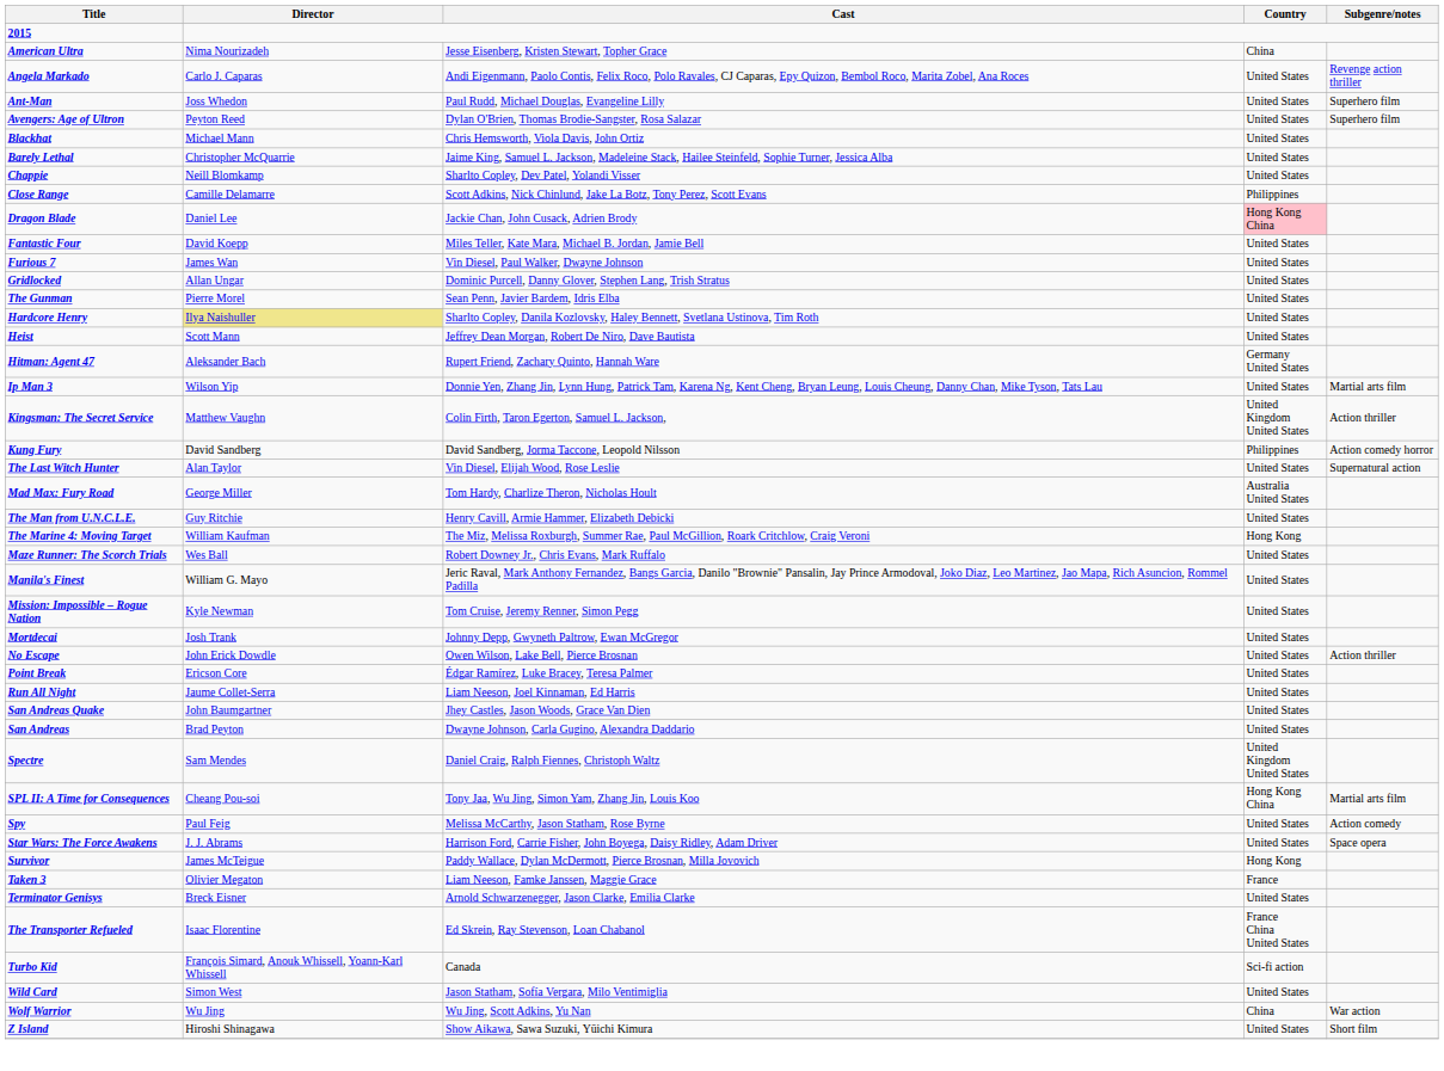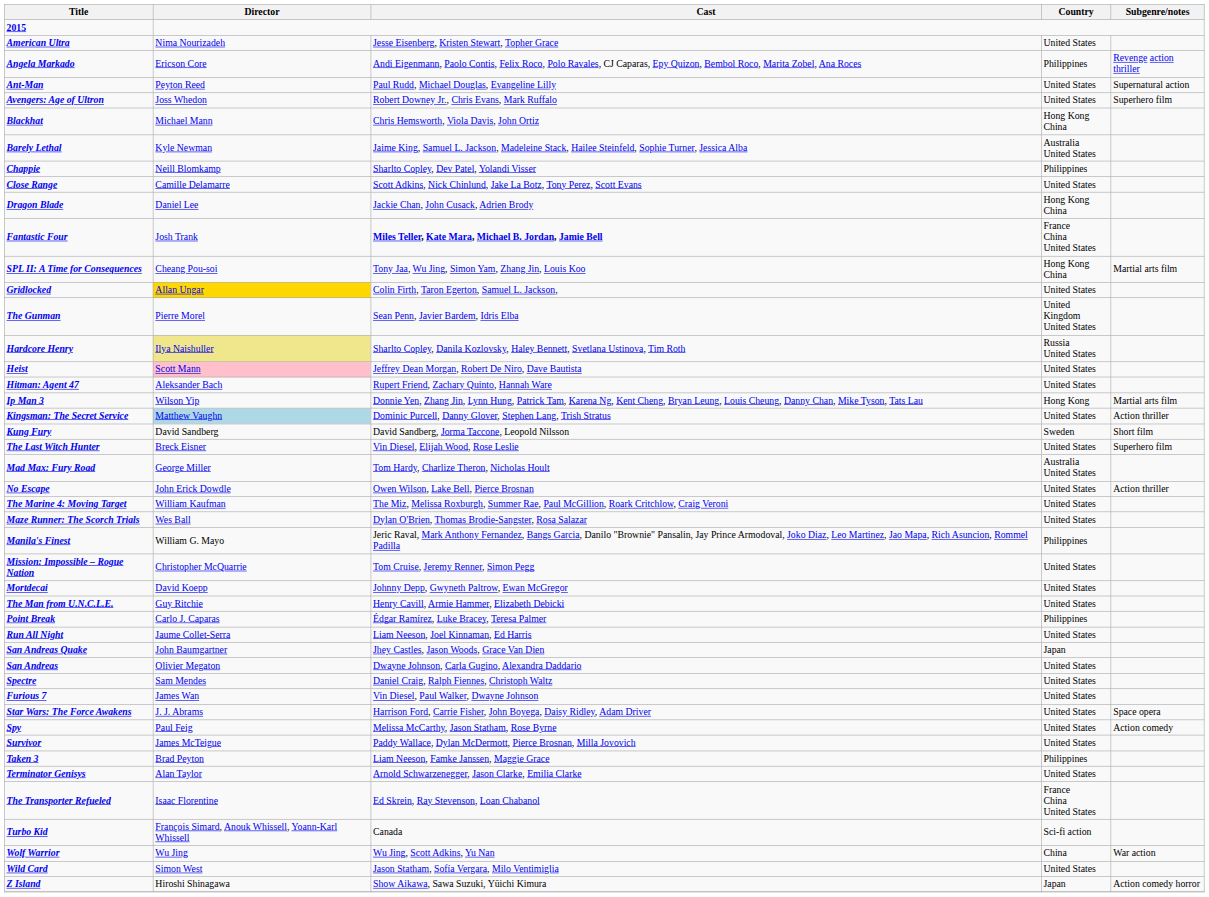 <table class="wikitable sortable">
 <tr>
 <th>Title</th>
 <th>Director</th>
 <th>Cast</th>
 <th>Country</th>
 <th>Subgenre/notes</th>
 </tr>
 <tr>
 <td><strong><a href='#'>2015</a></strong></td>
 </tr>
 <tr>
 <td><strong><em><a href='#'>American Ultra</a></em></strong></td>
 <td><a href='#'>Nima Nourizadeh</a></td>
 <td><a href='#'>Jesse Eisenberg</a>, <a href='#'>Kristen Stewart</a>, <a href='#'>Topher Grace</a></td>
-<td>China</td>
+<td>United States</td>
 <td></td>
 </tr>
 <tr>
 <td><strong><em><a href='#'>Angela Markado</a></em></strong></td>
-<td><a href='#'>Carlo J. Caparas</a></td>
+<td><a href='#'>Ericson Core</a></td>
 <td><a href='#'>Andi Eigenmann</a>, <a href='#'>Paolo Contis</a>, <a href='#'>Felix Roco</a>, <a href='#'>Polo Ravales</a>, CJ Caparas, <a href='#'>Epy Quizon</a>, <a href='#'>Bembol Roco</a>, <a href='#'>Marita Zobel</a>, <a href='#'>Ana Roces</a></td>
-<td>United States</td>
+<td>Philippines</td>
 <td><a href='#'>Revenge</a> <a href='#'>action thriller</a></td>
 </tr>
 <tr>
 <td><strong><em><a href='#'>Ant-Man</a></em></strong></td>
-<td><a href='#'>Joss Whedon</a></td>
+<td><a href='#'>Peyton Reed</a></td>
 <td><a href='#'>Paul Rudd</a>, <a href='#'>Michael Douglas</a>, <a href='#'>Evangeline Lilly</a></td>
 <td>United States</td>
-<td>Superhero film</td>
+<td>Supernatural action</td>
 </tr>
 <tr>
 <td><strong><em><a href='#'>Avengers: Age of Ultron</a></em></strong></td>
-<td><a href='#'>Peyton Reed</a></td>
-<td><a href='#'>Dylan O'Brien</a>, <a href='#'>Thomas Brodie-Sangster</a>, <a href='#'>Rosa Salazar</a></td>
+<td><a href='#'>Joss Whedon</a></td>
+<td><a href='#'>Robert Downey Jr.</a>, <a href='#'>Chris Evans</a>, <a href='#'>Mark Ruffalo</a></td>
 <td>United States</td>
 <td>Superhero film</td>
 </tr>
 <tr>
 <td><strong><em><a href='#'>Blackhat</a></em></strong></td>
 <td><a href='#'>Michael Mann</a></td>
 <td><a href='#'>Chris Hemsworth</a>, <a href='#'>Viola Davis</a>, <a href='#'>John Ortiz</a></td>
-<td>United States</td>
+<td>Hong Kong<br>China</td>
 <td></td>
 </tr>
 <tr>
 <td><strong><em><a href='#'>Barely Lethal</a></em></strong></td>
-<td><a href='#'>Christopher McQuarrie</a></td>
+<td><a href='#'>Kyle Newman</a></td>
 <td><a href='#'>Jaime King</a>, <a href='#'>Samuel L. Jackson</a>, <a href='#'>Madeleine Stack</a>, <a href='#'>Hailee Steinfeld</a>, <a href='#'>Sophie Turner</a>, <a href='#'>Jessica Alba</a></td>
-<td>United States</td>
+<td>Australia<br>United States</td>
 <td></td>
 </tr>
 <tr>
 <td><strong><em><a href='#'>Chappie</a></em></strong></td>
 <td><a href='#'>Neill Blomkamp</a></td>
 <td><a href='#'>Sharlto Copley</a>, <a href='#'>Dev Patel</a>, <a href='#'>Yolandi Visser</a></td>
-<td>United States</td>
+<td>Philippines</td>
 <td></td>
 </tr>
 <tr>
 <td><strong><em><a href='#'>Close Range</a></em></strong></td>
 <td><a href='#'>Camille Delamarre</a></td>
 <td><a href='#'>Scott Adkins</a>, <a href='#'>Nick Chinlund</a>, <a href='#'>Jake La Botz</a>, <a href='#'>Tony Perez</a>, <a href='#'>Scott Evans</a></td>
-<td>Philippines</td>
+<td>United States</td>
 <td></td>
 </tr>
 <tr>
 <td><strong><em><a href='#'>Dragon Blade</a></em></strong></td>
 <td><a href='#'>Daniel Lee</a></td>
 <td><a href='#'>Jackie Chan</a>, <a href='#'>John Cusack</a>, <a href='#'>Adrien Brody</a></td>
-<td style="background: pink;">Hong Kong<br>China</td>
+<td>Hong Kong<br>China</td>
 <td></td>
 </tr>
 <tr>
 <td><strong><em><a href='#'>Fantastic Four</a></em></strong></td>
-<td><a href='#'>David Koepp</a></td>
-<td><a href='#'>Miles Teller</a>, <a href='#'>Kate Mara</a>, <a href='#'>Michael B. Jordan</a>, <a href='#'>Jamie Bell</a></td>
-<td>United States</td>
+<td><a href='#'>Josh Trank</a></td>
+<td><strong><a href='#'>Miles Teller</a>, <a href='#'>Kate Mara</a>, <a href='#'>Michael B. Jordan</a>, <a href='#'>Jamie Bell</a></strong></td>
+<td>France<br>China<br>United States</td>
 <td></td>
 </tr>
 <tr>
-<td><strong><em><a href='#'>Furious 7</a></em></strong></td>
-<td><a href='#'>James Wan</a></td>
-<td><a href='#'>Vin Diesel</a>, <a href='#'>Paul Walker</a>, <a href='#'>Dwayne Johnson</a></td>
-<td>United States</td>
-<td></td>
+<td><strong><em><a href='#'>SPL II: A Time for Consequences</a></em></strong></td>
+<td><a href='#'>Cheang Pou-soi</a></td>
+<td><a href='#'>Tony Jaa</a>, <a href='#'>Wu Jing</a>, <a href='#'>Simon Yam</a>, <a href='#'>Zhang Jin</a>, <a href='#'>Louis Koo</a></td>
+<td>Hong Kong<br>China</td>
+<td>Martial arts film</td>
 </tr>
 <tr>
 <td><strong><em><a href='#'>Gridlocked</a></em></strong></td>
-<td><a href='#'>Allan Ungar</a></td>
-<td><a href='#'>Dominic Purcell</a>, <a href='#'>Danny Glover</a>, <a href='#'>Stephen Lang</a>, <a href='#'>Trish Stratus</a></td>
+<td style="background: gold;"><a href='#'>Allan Ungar</a></td>
+<td><a href='#'>Colin Firth</a>, <a href='#'>Taron Egerton</a>, <a href='#'>Samuel L. Jackson</a>,</td>
 <td>United States</td>
 <td></td>
 </tr>
 <tr>
 <td><strong><em><a href='#'>The Gunman</a></em></strong></td>
 <td><a href='#'>Pierre Morel</a></td>
 <td><a href='#'>Sean Penn</a>, <a href='#'>Javier Bardem</a>, <a href='#'>Idris Elba</a></td>
-<td>United States</td>
+<td>United Kingdom<br>United States</td>
 <td></td>
 </tr>
 <tr>
 <td><strong><em><a href='#'>Hardcore Henry</a></em></strong></td>
 <td style="background: khaki;"><a href='#'>Ilya Naishuller</a></td>
 <td><a href='#'>Sharlto Copley</a>, <a href='#'>Danila Kozlovsky</a>, <a href='#'>Haley Bennett</a>, <a href='#'>Svetlana Ustinova</a>, <a href='#'>Tim Roth</a></td>
-<td>United States</td>
+<td>Russia<br>United States</td>
 <td></td>
 </tr>
 <tr>
 <td><strong><em><a href='#'>Heist</a></em></strong></td>
-<td><a href='#'>Scott Mann</a></td>
+<td style="background: pink;"><a href='#'>Scott Mann</a></td>
 <td><a href='#'>Jeffrey Dean Morgan</a>, <a href='#'>Robert De Niro</a>, <a href='#'>Dave Bautista</a></td>
 <td>United States</td>
 <td></td>
 </tr>
 <tr>
 <td><strong><em><a href='#'>Hitman: Agent 47</a></em></strong></td>
 <td><a href='#'>Aleksander Bach</a></td>
 <td><a href='#'>Rupert Friend</a>, <a href='#'>Zachary Quinto</a>, <a href='#'>Hannah Ware</a></td>
-<td>Germany<br>United States</td>
+<td>United States<br></td>
 <td></td>
 </tr>
 <tr>
 <td><strong><em><a href='#'>Ip Man 3</a></em></strong></td>
 <td><a href='#'>Wilson Yip</a></td>
 <td><a href='#'>Donnie Yen</a>, <a href='#'>Zhang Jin</a>, <a href='#'>Lynn Hung</a>, <a href='#'>Patrick Tam</a>, <a href='#'>Karena Ng</a>, <a href='#'>Kent Cheng</a>, <a href='#'>Bryan Leung</a>, <a href='#'>Louis Cheung</a>, <a href='#'>Danny Chan</a>, <a href='#'>Mike Tyson</a>, <a href='#'>Tats Lau</a></td>
-<td>United States</td>
+<td>Hong Kong</td>
 <td>Martial arts film</td>
 </tr>
 <tr>
 <td><strong><em><a href='#'>Kingsman: The Secret Service</a></em></strong></td>
-<td><a href='#'>Matthew Vaughn</a></td>
-<td><a href='#'>Colin Firth</a>, <a href='#'>Taron Egerton</a>, <a href='#'>Samuel L. Jackson</a>,</td>
-<td>United Kingdom<br>United States</td>
+<td style="background: lightblue;"><a href='#'>Matthew Vaughn</a></td>
+<td><a href='#'>Dominic Purcell</a>, <a href='#'>Danny Glover</a>, <a href='#'>Stephen Lang</a>, <a href='#'>Trish Stratus</a></td>
+<td>United States<br></td>
 <td>Action thriller</td>
 </tr>
 <tr>
 <td><strong><em><a href='#'>Kung Fury</a></em></strong></td>
 <td>David Sandberg</td>
 <td>David Sandberg, <a href='#'>Jorma Taccone</a>, Leopold Nilsson</td>
-<td>Philippines</td>
-<td>Action comedy horror</td>
+<td>Sweden</td>
+<td>Short film</td>
 </tr>
 <tr>
 <td><strong><em><a href='#'>The Last Witch Hunter</a></em></strong></td>
-<td><a href='#'>Alan Taylor</a></td>
+<td><a href='#'>Breck Eisner</a></td>
 <td><a href='#'>Vin Diesel</a>, <a href='#'>Elijah Wood</a>, <a href='#'>Rose Leslie</a></td>
 <td>United States</td>
-<td>Supernatural action</td>
+<td>Superhero film</td>
 </tr>
 <tr>
 <td><strong><em><a href='#'>Mad Max: Fury Road</a></em></strong></td>
 <td><a href='#'>George Miller</a></td>
 <td><a href='#'>Tom Hardy</a>, <a href='#'>Charlize Theron</a>, <a href='#'>Nicholas Hoult</a></td>
 <td>Australia<br>United States</td>
+<td></td>
+</tr>
+<tr>
+<td><strong><em><a href='#'>No Escape</a></em></strong></td>
+<td><a href='#'>John Erick Dowdle</a></td>
+<td><a href='#'>Owen Wilson</a>, <a href='#'>Lake Bell</a>, <a href='#'>Pierce Brosnan</a></td>
+<td>United States</td>
+<td>Action thriller</td>
+</tr>
+<tr>
+<td><strong><em><a href='#'>The Marine 4: Moving Target</a></em></strong></td>
+<td><a href='#'>William Kaufman</a></td>
+<td><a href='#'>The Miz</a>, <a href='#'>Melissa Roxburgh</a>, <a href='#'>Summer Rae</a>, <a href='#'>Paul McGillion</a>, <a href='#'>Roark Critchlow</a>, <a href='#'>Craig Veroni</a></td>
+<td>United States</td>
+</tr>
+<tr>
+<td><strong><em><a href='#'>Maze Runner: The Scorch Trials</a></em></strong></td>
+<td><a href='#'>Wes Ball</a></td>
+<td><a href='#'>Dylan O'Brien</a>, <a href='#'>Thomas Brodie-Sangster</a>, <a href='#'>Rosa Salazar</a></td>
+<td>United States</td>
+<td></td>
+</tr>
+<tr>
+<td><strong><em><a href='#'>Manila's Finest</a></em></strong></td>
+<td>William G. Mayo</td>
+<td>Jeric Raval, <a href='#'>Mark Anthony Fernandez</a>, <a href='#'>Bangs Garcia</a>, Danilo "Brownie" Pansalin, Jay Prince Armodoval, <a href='#'>Joko Diaz</a>, <a href='#'>Leo Martinez</a>, <a href='#'>Jao Mapa</a>, <a href='#'>Rich Asuncion</a>, <a href='#'>Rommel Padilla</a></td>
+<td>Philippines</td>
+<td></td>
+</tr>
+<tr>
+<td><strong><em><a href='#'>Mission: Impossible – Rogue Nation</a></em></strong></td>
+<td><a href='#'>Christopher McQuarrie</a></td>
+<td><a href='#'>Tom Cruise</a>, <a href='#'>Jeremy Renner</a>, <a href='#'>Simon Pegg</a></td>
+<td>United States</td>
+<td></td>
+</tr>
+<tr>
+<td><strong><em><a href='#'>Mortdecai</a></em></strong></td>
+<td><a href='#'>David Koepp</a></td>
+<td><a href='#'>Johnny Depp</a>, <a href='#'>Gwyneth Paltrow</a>, <a href='#'>Ewan McGregor</a></td>
+<td>United States</td>
 <td></td>
 </tr>
 <tr>
 <td><strong><em><a href='#'>The Man from U.N.C.L.E.</a></em></strong></td>
 <td><a href='#'>Guy Ritchie</a></td>
 <td><a href='#'>Henry Cavill</a>, <a href='#'>Armie Hammer</a>, <a href='#'>Elizabeth Debicki</a></td>
 <td>United States</td>
 <td></td>
 </tr>
 <tr>
-<td><strong><em><a href='#'>The Marine 4: Moving Target</a></em></strong></td>
-<td><a href='#'>William Kaufman</a></td>
-<td><a href='#'>The Miz</a>, <a href='#'>Melissa Roxburgh</a>, <a href='#'>Summer Rae</a>, <a href='#'>Paul McGillion</a>, <a href='#'>Roark Critchlow</a>, <a href='#'>Craig Veroni</a></td>
-<td>Hong Kong</td>
-</tr>
-<tr>
-<td><strong><em><a href='#'>Maze Runner: The Scorch Trials</a></em></strong></td>
-<td><a href='#'>Wes Ball</a></td>
-<td><a href='#'>Robert Downey Jr.</a>, <a href='#'>Chris Evans</a>, <a href='#'>Mark Ruffalo</a></td>
-<td>United States</td>
-<td></td>
-</tr>
-<tr>
-<td><strong><em><a href='#'>Manila's Finest</a></em></strong></td>
-<td>William G. Mayo</td>
-<td>Jeric Raval, <a href='#'>Mark Anthony Fernandez</a>, <a href='#'>Bangs Garcia</a>, Danilo "Brownie" Pansalin, Jay Prince Armodoval, <a href='#'>Joko Diaz</a>, <a href='#'>Leo Martinez</a>, <a href='#'>Jao Mapa</a>, <a href='#'>Rich Asuncion</a>, <a href='#'>Rommel Padilla</a></td>
-<td>United States</td>
-<td></td>
-</tr>
-<tr>
-<td><strong><em><a href='#'>Mission: Impossible – Rogue Nation</a></em></strong></td>
-<td><a href='#'>Kyle Newman</a></td>
-<td><a href='#'>Tom Cruise</a>, <a href='#'>Jeremy Renner</a>, <a href='#'>Simon Pegg</a></td>
-<td>United States</td>
-<td></td>
-</tr>
-<tr>
-<td><strong><em><a href='#'>Mortdecai</a></em></strong></td>
-<td><a href='#'>Josh Trank</a></td>
-<td><a href='#'>Johnny Depp</a>, <a href='#'>Gwyneth Paltrow</a>, <a href='#'>Ewan McGregor</a></td>
-<td>United States</td>
-<td></td>
-</tr>
-<tr>
-<td><strong><em><a href='#'>No Escape</a></em></strong></td>
-<td><a href='#'>John Erick Dowdle</a></td>
-<td><a href='#'>Owen Wilson</a>, <a href='#'>Lake Bell</a>, <a href='#'>Pierce Brosnan</a></td>
-<td>United States</td>
-<td>Action thriller</td>
-</tr>
-<tr>
 <td><strong><em><a href='#'>Point Break</a></em></strong></td>
-<td><a href='#'>Ericson Core</a></td>
+<td><a href='#'>Carlo J. Caparas</a></td>
 <td><a href='#'>Édgar Ramírez</a>, <a href='#'>Luke Bracey</a>, <a href='#'>Teresa Palmer</a></td>
-<td>United States</td>
+<td>Philippines</td>
 <td></td>
 </tr>
 <tr>
 <td><strong><em><a href='#'>Run All Night</a></em></strong></td>
 <td><a href='#'>Jaume Collet-Serra</a></td>
 <td><a href='#'>Liam Neeson</a>, <a href='#'>Joel Kinnaman</a>, <a href='#'>Ed Harris</a></td>
 <td>United States</td>
 <td></td>
 </tr>
 <tr>
 <td><strong><em><a href='#'>San Andreas Quake</a></em></strong></td>
 <td><a href='#'>John Baumgartner</a></td>
 <td><a href='#'>Jhey Castles</a>, <a href='#'>Jason Woods</a>, <a href='#'>Grace Van Dien</a></td>
-<td>United States</td>
+<td>Japan</td>
 <td></td>
 </tr>
 <tr>
 <td><strong><em><a href='#'>San Andreas</a></em></strong></td>
-<td><a href='#'>Brad Peyton</a></td>
+<td><a href='#'>Olivier Megaton</a></td>
 <td><a href='#'>Dwayne Johnson</a>, <a href='#'>Carla Gugino</a>, <a href='#'>Alexandra Daddario</a></td>
 <td>United States</td>
 <td></td>
 </tr>
 <tr>
 <td><strong><em><a href='#'>Spectre</a></em></strong></td>
 <td><a href='#'>Sam Mendes</a></td>
 <td><a href='#'>Daniel Craig</a>, <a href='#'>Ralph Fiennes</a>, <a href='#'>Christoph Waltz</a></td>
-<td>United Kingdom<br>United States</td>
+<td>United States</td>
 <td></td>
 </tr>
 <tr>
-<td><strong><em><a href='#'>SPL II: A Time for Consequences</a></em></strong></td>
-<td><a href='#'>Cheang Pou-soi</a></td>
-<td><a href='#'>Tony Jaa</a>, <a href='#'>Wu Jing</a>, <a href='#'>Simon Yam</a>, <a href='#'>Zhang Jin</a>, <a href='#'>Louis Koo</a></td>
-<td>Hong Kong<br>China</td>
-<td>Martial arts film</td>
+<td><strong><em><a href='#'>Furious 7</a></em></strong></td>
+<td><a href='#'>James Wan</a></td>
+<td><a href='#'>Vin Diesel</a>, <a href='#'>Paul Walker</a>, <a href='#'>Dwayne Johnson</a></td>
+<td>United States</td>
+<td></td>
+</tr>
+<tr>
+<td><strong><em><a href='#'>Star Wars: The Force Awakens</a></em></strong></td>
+<td><a href='#'>J. J. Abrams</a></td>
+<td><a href='#'>Harrison Ford</a>, <a href='#'>Carrie Fisher</a>, <a href='#'>John Boyega</a>, <a href='#'>Daisy Ridley</a>, <a href='#'>Adam Driver</a></td>
+<td>United States</td>
+<td>Space opera</td>
 </tr>
 <tr>
 <td><strong><em><a href='#'>Spy</a></em></strong></td>
 <td><a href='#'>Paul Feig</a></td>
 <td><a href='#'>Melissa McCarthy</a>, <a href='#'>Jason Statham</a>, <a href='#'>Rose Byrne</a></td>
 <td>United States</td>
 <td>Action comedy</td>
 </tr>
 <tr>
-<td><strong><em><a href='#'>Star Wars: The Force Awakens</a></em></strong></td>
-<td><a href='#'>J. J. Abrams</a></td>
-<td><a href='#'>Harrison Ford</a>, <a href='#'>Carrie Fisher</a>, <a href='#'>John Boyega</a>, <a href='#'>Daisy Ridley</a>, <a href='#'>Adam Driver</a></td>
-<td>United States</td>
-<td>Space opera</td>
-</tr>
-<tr>
 <td><strong><em><a href='#'>Survivor</a></em></strong></td>
 <td><a href='#'>James McTeigue</a></td>
 <td><a href='#'>Paddy Wallace</a>, <a href='#'>Dylan McDermott</a>, <a href='#'>Pierce Brosnan</a>, <a href='#'>Milla Jovovich</a></td>
-<td>Hong Kong</td>
+<td>United States</td>
 <td></td>
 </tr>
 <tr>
 <td><strong><em><a href='#'>Taken 3</a></em></strong></td>
-<td><a href='#'>Olivier Megaton</a></td>
+<td><a href='#'>Brad Peyton</a></td>
 <td><a href='#'>Liam Neeson</a>, <a href='#'>Famke Janssen</a>, <a href='#'>Maggie Grace</a></td>
-<td>France</td>
+<td>Philippines</td>
 <td></td>
 </tr>
 <tr>
 <td><strong><em><a href='#'>Terminator Genisys</a></em></strong></td>
-<td><a href='#'>Breck Eisner</a></td>
+<td><a href='#'>Alan Taylor</a></td>
 <td><a href='#'>Arnold Schwarzenegger</a>, <a href='#'>Jason Clarke</a>, <a href='#'>Emilia Clarke</a></td>
 <td>United States</td>
 <td></td>
 </tr>
 <tr>
 <td><strong><em><a href='#'>The Transporter Refueled</a></em></strong></td>
 <td><a href='#'>Isaac Florentine</a></td>
 <td><a href='#'>Ed Skrein</a>, <a href='#'>Ray Stevenson</a>, <a href='#'>Loan Chabanol</a></td>
 <td>France<br>China<br>United States</td>
 <td></td>
 </tr>
 <tr>
 <td><strong><em><a href='#'>Turbo Kid</a></em></strong></td>
 <td><a href='#'>François Simard</a>, <a href='#'>Anouk Whissell</a>, <a href='#'>Yoann-Karl Whissell</a></td>
 <td>Canada</td>
 <td>Sci-fi action</td>
 </tr>
 <tr>
+<td><strong><em><a href='#'>Wolf Warrior</a></em></strong></td>
+<td><a href='#'>Wu Jing</a></td>
+<td><a href='#'>Wu Jing</a>, <a href='#'>Scott Adkins</a>, <a href='#'>Yu Nan</a></td>
+<td>China</td>
+<td>War action</td>
+</tr>
+<tr>
 <td><strong><em><a href='#'>Wild Card</a></em></strong></td>
 <td><a href='#'>Simon West</a></td>
 <td><a href='#'>Jason Statham</a>, <a href='#'>Sofía Vergara</a>, <a href='#'>Milo Ventimiglia</a></td>
 <td>United States</td>
 <td></td>
 </tr>
 <tr>
-<td><strong><em><a href='#'>Wolf Warrior</a></em></strong></td>
-<td><a href='#'>Wu Jing</a></td>
-<td><a href='#'>Wu Jing</a>, <a href='#'>Scott Adkins</a>, <a href='#'>Yu Nan</a></td>
-<td>China</td>
-<td>War action</td>
-</tr>
-<tr>
 <td><strong><em><a href='#'>Z Island</a></em></strong></td>
 <td>Hiroshi Shinagawa</td>
 <td><a href='#'>Show Aikawa</a>, Sawa Suzuki, Yūichi Kimura</td>
-<td>United States</td>
-<td>Short film</td>
+<td>Japan</td>
+<td>Action comedy horror</td>
 </tr>
 <tr>
 </tr>
 </table>
